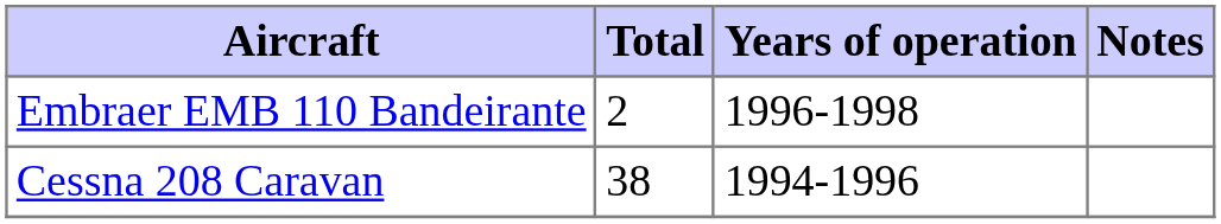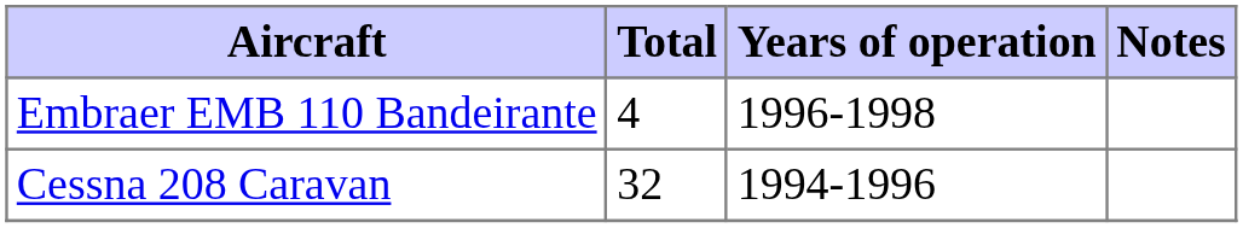 <table class="toccolours" border="1" cellpadding="3" style="margin:1em auto; border-collapse:collapse">
 <tr bgcolor=#ccccff>
 <th>Aircraft</th>
 <th>Total</th>
 <th>Years of operation</th>
 <th>Notes</th>
 </tr>
 <tr>
 <td><a href='#'>Embraer EMB 110 Bandeirante</a></td>
-<td>2</td>
+<td>4</td>
 <td>1996-1998</td>
 <td></td>
 </tr>
 <tr>
 <td><a href='#'>Cessna 208 Caravan</a></td>
-<td>38</td>
+<td>32</td>
 <td>1994-1996</td>
 <td></td>
 </tr>
 <tr>
 </tr>
 </table>
